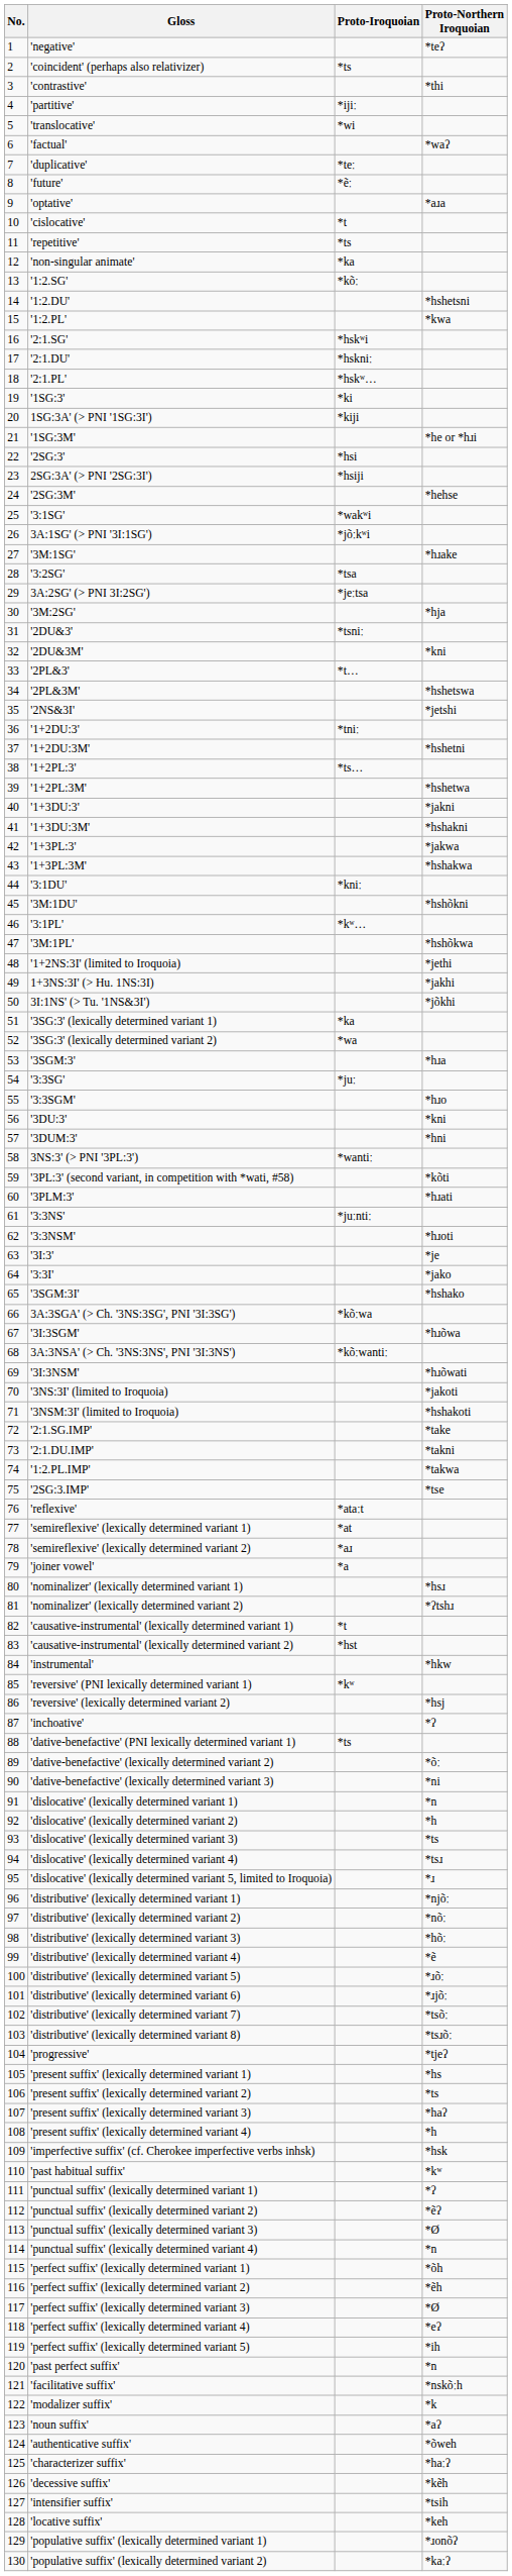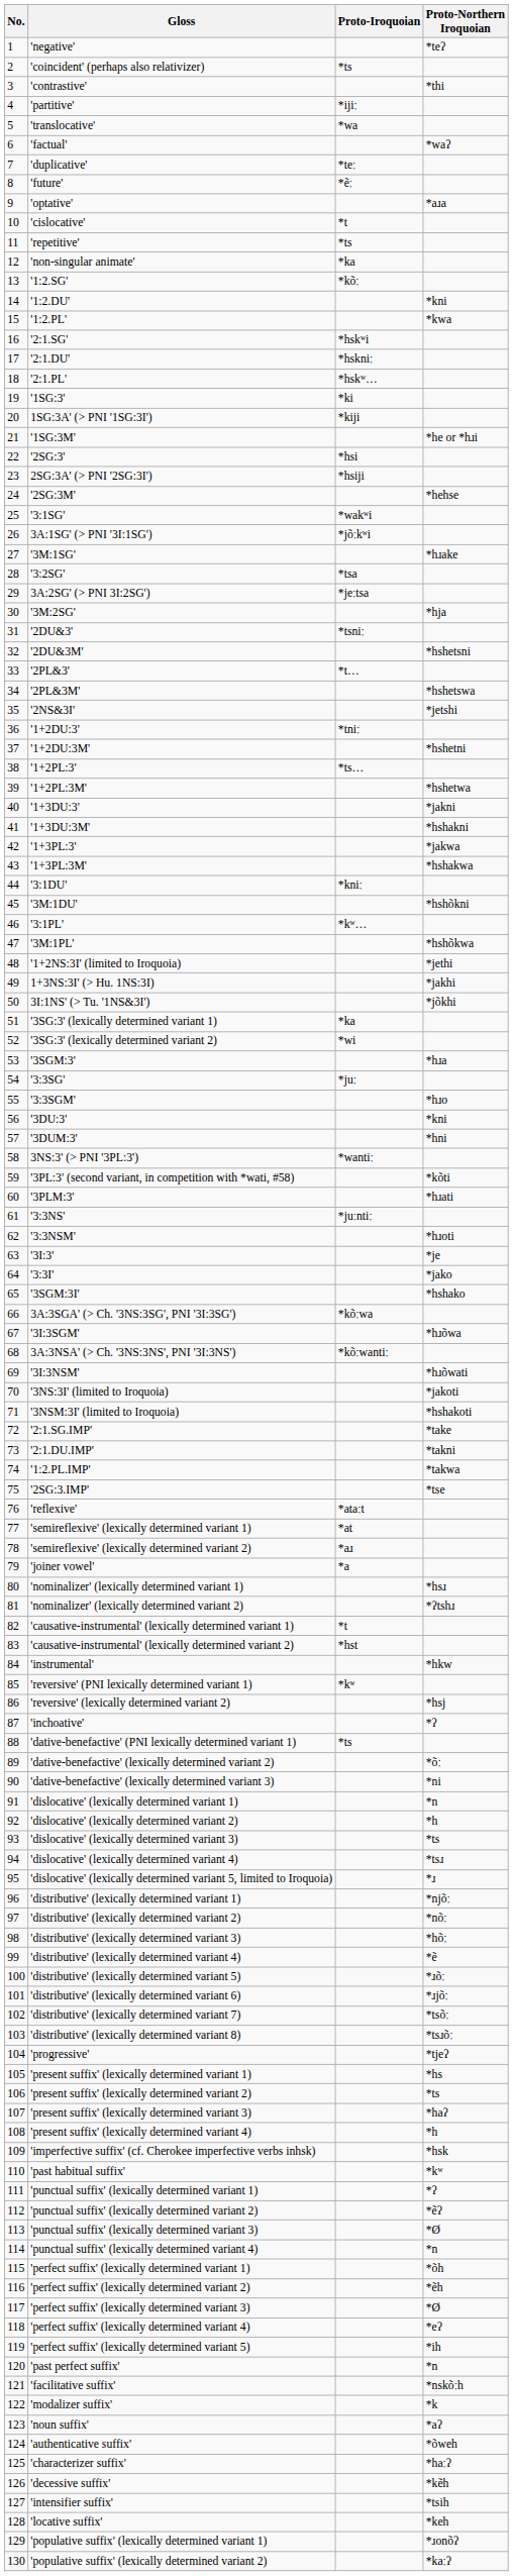 <table class="wikitable sortable" style="font-size: 85%">
 <tr>
 <th>No.</th>
 <th>Gloss</th>
 <th>Proto-Iroquoian</th>
 <th>Proto-Northern <br>Iroquoian</th>
 </tr>
 <tr>
 <td>1</td>
 <td>'negative'</td>
 <td></td>
 <td>*teʔ</td>
 </tr>
 <tr>
 <td>2</td>
 <td>'coincident' (perhaps also relativizer)</td>
 <td>*ts</td>
 <td></td>
 </tr>
 <tr>
 <td>3</td>
 <td>'contrastive'</td>
 <td></td>
 <td>*thi</td>
 </tr>
 <tr>
 <td>4</td>
 <td>'partitive'</td>
 <td>*ijiː</td>
 <td></td>
 </tr>
 <tr>
 <td>5</td>
 <td>'translocative'</td>
-<td>*wi</td>
+<td>*wa</td>
 <td></td>
 </tr>
 <tr>
 <td>6</td>
 <td>'factual'</td>
 <td></td>
 <td>*waʔ</td>
 </tr>
 <tr>
 <td>7</td>
 <td>'duplicative'</td>
 <td>*teː</td>
 <td></td>
 </tr>
 <tr>
 <td>8</td>
 <td>'future'</td>
 <td>*ẽː</td>
 <td></td>
 </tr>
 <tr>
 <td>9</td>
 <td>'optative'</td>
 <td></td>
 <td>*aɹa</td>
 </tr>
 <tr>
 <td>10</td>
 <td>'cislocative'</td>
 <td>*t</td>
 <td></td>
 </tr>
 <tr>
 <td>11</td>
 <td>'repetitive'</td>
 <td>*ts</td>
 <td></td>
 </tr>
 <tr>
 <td>12</td>
 <td>'non-singular animate'</td>
 <td>*ka</td>
 <td></td>
 </tr>
 <tr>
 <td>13</td>
 <td>'1:2.SG'</td>
 <td>*kõː</td>
 <td></td>
 </tr>
 <tr>
 <td>14</td>
 <td>'1:2.DU'</td>
 <td></td>
-<td>*hshetsni</td>
+<td>*kni</td>
 </tr>
 <tr>
 <td>15</td>
 <td>'1:2.PL'</td>
 <td></td>
 <td>*kwa</td>
 </tr>
 <tr>
 <td>16</td>
 <td>'2:1.SG'</td>
 <td>*hskʷi</td>
 <td></td>
 </tr>
 <tr>
 <td>17</td>
 <td>'2:1.DU'</td>
 <td>*hskniː</td>
 <td></td>
 </tr>
 <tr>
 <td>18</td>
 <td>'2:1.PL'</td>
 <td>*hskʷ…</td>
 <td></td>
 </tr>
 <tr>
 <td>19</td>
 <td>'1SG:3'</td>
 <td>*ki</td>
 <td></td>
 </tr>
 <tr>
 <td>20</td>
 <td>1SG:3A' (> PNI '1SG:3I')</td>
 <td>*kiji</td>
 <td></td>
 </tr>
 <tr>
 <td>21</td>
 <td>'1SG:3M'</td>
 <td></td>
 <td>*he or *hɹi</td>
 </tr>
 <tr>
 <td>22</td>
 <td>'2SG:3'</td>
 <td>*hsi</td>
 <td></td>
 </tr>
 <tr>
 <td>23</td>
 <td>2SG:3A' (> PNI '2SG:3I')</td>
 <td>*hsiji</td>
 <td></td>
 </tr>
 <tr>
 <td>24</td>
 <td>'2SG:3M'</td>
 <td></td>
 <td>*hehse</td>
 </tr>
 <tr>
 <td>25</td>
 <td>'3:1SG'</td>
 <td>*wakʷi</td>
 <td></td>
 </tr>
 <tr>
 <td>26</td>
 <td>3A:1SG' (> PNI '3I:1SG')</td>
 <td>*jõːkʷi</td>
 <td></td>
 </tr>
 <tr>
 <td>27</td>
 <td>'3M:1SG'</td>
 <td></td>
 <td>*hɹake</td>
 </tr>
 <tr>
 <td>28</td>
 <td>'3:2SG'</td>
 <td>*tsa</td>
 <td></td>
 </tr>
 <tr>
 <td>29</td>
 <td>3A:2SG' (> PNI 3I:2SG')</td>
 <td>*jeːtsa</td>
 <td></td>
 </tr>
 <tr>
 <td>30</td>
 <td>'3M:2SG'</td>
 <td></td>
 <td>*hja</td>
 </tr>
 <tr>
 <td>31</td>
 <td>'2DU&3'</td>
 <td>*tsniː</td>
 <td></td>
 </tr>
 <tr>
 <td>32</td>
 <td>'2DU&3M'</td>
 <td></td>
-<td>*kni</td>
+<td>*hshetsni</td>
 </tr>
 <tr>
 <td>33</td>
 <td>'2PL&3'</td>
 <td>*t…</td>
 <td></td>
 </tr>
 <tr>
 <td>34</td>
 <td>'2PL&3M'</td>
 <td></td>
 <td>*hshetswa</td>
 </tr>
 <tr>
 <td>35</td>
 <td>'2NS&3I'</td>
 <td></td>
 <td>*jetshi</td>
 </tr>
 <tr>
 <td>36</td>
 <td>'1+2DU:3'</td>
 <td>*tniː</td>
 <td></td>
 </tr>
 <tr>
 <td>37</td>
 <td>'1+2DU:3M'</td>
 <td></td>
 <td>*hshetni</td>
 </tr>
 <tr>
 <td>38</td>
 <td>'1+2PL:3'</td>
 <td>*ts…</td>
 <td></td>
 </tr>
 <tr>
 <td>39</td>
 <td>'1+2PL:3M'</td>
 <td></td>
 <td>*hshetwa</td>
 </tr>
 <tr>
 <td>40</td>
 <td>'1+3DU:3'</td>
 <td></td>
 <td>*jakni</td>
 </tr>
 <tr>
 <td>41</td>
 <td>'1+3DU:3M'</td>
 <td></td>
 <td>*hshakni</td>
 </tr>
 <tr>
 <td>42</td>
 <td>'1+3PL:3'</td>
 <td></td>
 <td>*jakwa</td>
 </tr>
 <tr>
 <td>43</td>
 <td>'1+3PL:3M'</td>
 <td></td>
 <td>*hshakwa</td>
 </tr>
 <tr>
 <td>44</td>
 <td>'3:1DU'</td>
 <td>*kniː</td>
 <td></td>
 </tr>
 <tr>
 <td>45</td>
 <td>'3M:1DU'</td>
 <td></td>
 <td>*hshõkni</td>
 </tr>
 <tr>
 <td>46</td>
 <td>'3:1PL'</td>
 <td>*kʷ…</td>
 <td></td>
 </tr>
 <tr>
 <td>47</td>
 <td>'3M:1PL'</td>
 <td></td>
 <td>*hshõkwa</td>
 </tr>
 <tr>
 <td>48</td>
 <td>'1+2NS:3I' (limited to Iroquoia)</td>
 <td></td>
 <td>*jethi</td>
 </tr>
 <tr>
 <td>49</td>
 <td>1+3NS:3I' (> Hu. 1NS:3I)</td>
 <td></td>
 <td>*jakhi</td>
 </tr>
 <tr>
 <td>50</td>
 <td>3I:1NS' (> Tu. '1NS&3I')</td>
 <td></td>
 <td>*jõkhi</td>
 </tr>
 <tr>
 <td>51</td>
 <td>'3SG:3' (lexically determined variant 1)</td>
 <td>*ka</td>
 <td></td>
 </tr>
 <tr>
 <td>52</td>
 <td>'3SG:3' (lexically determined variant 2)</td>
-<td>*wa</td>
+<td>*wi</td>
 <td></td>
 </tr>
 <tr>
 <td>53</td>
 <td>'3SGM:3'</td>
 <td></td>
 <td>*hɹa</td>
 </tr>
 <tr>
 <td>54</td>
 <td>'3:3SG'</td>
 <td>*juː</td>
 <td></td>
 </tr>
 <tr>
 <td>55</td>
 <td>'3:3SGM'</td>
 <td></td>
 <td>*hɹo</td>
 </tr>
 <tr>
 <td>56</td>
 <td>'3DU:3'</td>
 <td></td>
 <td>*kni</td>
 </tr>
 <tr>
 <td>57</td>
 <td>'3DUM:3'</td>
 <td></td>
 <td>*hni</td>
 </tr>
 <tr>
 <td>58</td>
 <td>3NS:3' (> PNI '3PL:3')</td>
 <td>*wantiː</td>
 <td></td>
 </tr>
 <tr>
 <td>59</td>
 <td>'3PL:3' (second variant, in competition with *wati, #58)</td>
 <td></td>
 <td>*kõti</td>
 </tr>
 <tr>
 <td>60</td>
 <td>'3PLM:3'</td>
 <td></td>
 <td>*hɹati</td>
 </tr>
 <tr>
 <td>61</td>
 <td>'3:3NS'</td>
 <td>*juːntiː</td>
 <td></td>
 </tr>
 <tr>
 <td>62</td>
 <td>'3:3NSM'</td>
 <td></td>
 <td>*hɹoti</td>
 </tr>
 <tr>
 <td>63</td>
 <td>'3I:3'</td>
 <td></td>
 <td>*je</td>
 </tr>
 <tr>
 <td>64</td>
 <td>'3:3I'</td>
 <td></td>
 <td>*jako</td>
 </tr>
 <tr>
 <td>65</td>
 <td>'3SGM:3I'</td>
 <td></td>
 <td>*hshako</td>
 </tr>
 <tr>
 <td>66</td>
 <td>3A:3SGA' (> Ch. '3NS:3SG', PNI '3I:3SG')</td>
 <td>*kõːwa</td>
 <td></td>
 </tr>
 <tr>
 <td>67</td>
 <td>'3I:3SGM'</td>
 <td></td>
 <td>*hɹõwa</td>
 </tr>
 <tr>
 <td>68</td>
 <td>3A:3NSA' (> Ch. '3NS:3NS', PNI '3I:3NS')</td>
 <td>*kõːwantiː</td>
 <td></td>
 </tr>
 <tr>
 <td>69</td>
 <td>'3I:3NSM'</td>
 <td></td>
 <td>*hɹõwati</td>
 </tr>
 <tr>
 <td>70</td>
 <td>'3NS:3I' (limited to Iroquoia)</td>
 <td></td>
 <td>*jakoti</td>
 </tr>
 <tr>
 <td>71</td>
 <td>'3NSM:3I' (limited to Iroquoia)</td>
 <td></td>
 <td>*hshakoti</td>
 </tr>
 <tr>
 <td>72</td>
 <td>'2:1.SG.IMP'</td>
 <td></td>
 <td>*take</td>
 </tr>
 <tr>
 <td>73</td>
 <td>'2:1.DU.IMP'</td>
 <td></td>
 <td>*takni</td>
 </tr>
 <tr>
 <td>74</td>
 <td>'1:2.PL.IMP'</td>
 <td></td>
 <td>*takwa</td>
 </tr>
 <tr>
 <td>75</td>
 <td>'2SG:3.IMP'</td>
 <td></td>
 <td>*tse</td>
 </tr>
 <tr>
 <td>76</td>
 <td>'reflexive'</td>
 <td>*ataːt</td>
 <td></td>
 </tr>
 <tr>
 <td>77</td>
 <td>'semireflexive' (lexically determined variant 1)</td>
 <td>*at</td>
 <td></td>
 </tr>
 <tr>
 <td>78</td>
 <td>'semireflexive' (lexically determined variant 2)</td>
 <td>*aɹ</td>
 <td></td>
 </tr>
 <tr>
 <td>79</td>
 <td>'joiner vowel'</td>
 <td>*a</td>
 <td></td>
 </tr>
 <tr>
 <td>80</td>
 <td>'nominalizer' (lexically determined variant 1)</td>
 <td></td>
 <td>*hsɹ</td>
 </tr>
 <tr>
 <td>81</td>
 <td>'nominalizer' (lexically determined variant 2)</td>
 <td></td>
 <td>*ʔtshɹ</td>
 </tr>
 <tr>
 <td>82</td>
 <td>'causative-instrumental' (lexically determined variant 1)</td>
 <td>*t</td>
 <td></td>
 </tr>
 <tr>
 <td>83</td>
 <td>'causative-instrumental' (lexically determined variant 2)</td>
 <td>*hst</td>
 <td></td>
 </tr>
 <tr>
 <td>84</td>
 <td>'instrumental'</td>
 <td></td>
 <td>*hkw</td>
 </tr>
 <tr>
 <td>85</td>
 <td>'reversive' (PNI lexically determined variant 1)</td>
 <td>*kʷ</td>
 <td></td>
 </tr>
 <tr>
 <td>86</td>
 <td>'reversive' (lexically determined variant 2)</td>
 <td></td>
 <td>*hsj</td>
 </tr>
 <tr>
 <td>87</td>
 <td>'inchoative'</td>
 <td></td>
 <td>*ʔ</td>
 </tr>
 <tr>
 <td>88</td>
 <td>'dative-benefactive' (PNI lexically determined variant 1)</td>
 <td>*ts</td>
 <td></td>
 </tr>
 <tr>
 <td>89</td>
 <td>'dative-benefactive' (lexically determined variant 2)</td>
 <td></td>
 <td>*õː</td>
 </tr>
 <tr>
 <td>90</td>
 <td>'dative-benefactive' (lexically determined variant 3)</td>
 <td></td>
 <td>*ni</td>
 </tr>
 <tr>
 <td>91</td>
 <td>'dislocative' (lexically determined variant 1)</td>
 <td></td>
 <td>*n</td>
 </tr>
 <tr>
 <td>92</td>
 <td>'dislocative' (lexically determined variant 2)</td>
 <td></td>
 <td>*h</td>
 </tr>
 <tr>
 <td>93</td>
 <td>'dislocative' (lexically determined variant 3)</td>
 <td></td>
 <td>*ts</td>
 </tr>
 <tr>
 <td>94</td>
 <td>'dislocative' (lexically determined variant 4)</td>
 <td></td>
 <td>*tsɹ</td>
 </tr>
 <tr>
 <td>95</td>
 <td>'dislocative' (lexically determined variant 5, limited to Iroquoia)</td>
 <td></td>
 <td>*ɹ</td>
 </tr>
 <tr>
 <td>96</td>
 <td>'distributive' (lexically determined variant 1)</td>
 <td></td>
 <td>*njõː</td>
 </tr>
 <tr>
 <td>97</td>
 <td>'distributive' (lexically determined variant 2)</td>
 <td></td>
 <td>*nõː</td>
 </tr>
 <tr>
 <td>98</td>
 <td>'distributive' (lexically determined variant 3)</td>
 <td></td>
 <td>*hõː</td>
 </tr>
 <tr>
 <td>99</td>
 <td>'distributive' (lexically determined variant 4)</td>
 <td></td>
 <td>*ẽ</td>
 </tr>
 <tr>
 <td>100</td>
 <td>'distributive' (lexically determined variant 5)</td>
 <td></td>
 <td>*ɹõː</td>
 </tr>
 <tr>
 <td>101</td>
 <td>'distributive' (lexically determined variant 6)</td>
 <td></td>
 <td>*ɹjõː</td>
 </tr>
 <tr>
 <td>102</td>
 <td>'distributive' (lexically determined variant 7)</td>
 <td></td>
 <td>*tsõː</td>
 </tr>
 <tr>
 <td>103</td>
 <td>'distributive' (lexically determined variant 8)</td>
 <td></td>
 <td>*tsɹõː</td>
 </tr>
 <tr>
 <td>104</td>
 <td>'progressive'</td>
 <td></td>
 <td>*tjeʔ</td>
 </tr>
 <tr>
 <td>105</td>
 <td>'present suffix' (lexically determined variant 1)</td>
 <td></td>
 <td>*hs</td>
 </tr>
 <tr>
 <td>106</td>
 <td>'present suffix' (lexically determined variant 2)</td>
 <td></td>
 <td>*ts</td>
 </tr>
 <tr>
 <td>107</td>
 <td>'present suffix' (lexically determined variant 3)</td>
 <td></td>
 <td>*haʔ</td>
 </tr>
 <tr>
 <td>108</td>
 <td>'present suffix' (lexically determined variant 4)</td>
 <td></td>
 <td>*h</td>
 </tr>
 <tr>
 <td>109</td>
 <td>'imperfective suffix' (cf. Cherokee imperfective verbs inhsk)</td>
 <td></td>
 <td>*hsk</td>
 </tr>
 <tr>
 <td>110</td>
 <td>'past habitual suffix'</td>
 <td></td>
 <td>*kʷ</td>
 </tr>
 <tr>
 <td>111</td>
 <td>'punctual suffix' (lexically determined variant 1)</td>
 <td></td>
 <td>*ʔ</td>
 </tr>
 <tr>
 <td>112</td>
 <td>'punctual suffix' (lexically determined variant 2)</td>
 <td></td>
 <td>*ẽʔ</td>
 </tr>
 <tr>
 <td>113</td>
 <td>'punctual suffix' (lexically determined variant 3)</td>
 <td></td>
 <td>*Ø</td>
 </tr>
 <tr>
 <td>114</td>
 <td>'punctual suffix' (lexically determined variant 4)</td>
 <td></td>
 <td>*n</td>
 </tr>
 <tr>
 <td>115</td>
 <td>'perfect suffix' (lexically determined variant 1)</td>
 <td></td>
 <td>*õh</td>
 </tr>
 <tr>
 <td>116</td>
 <td>'perfect suffix' (lexically determined variant 2)</td>
 <td></td>
 <td>*ẽh</td>
 </tr>
 <tr>
 <td>117</td>
 <td>'perfect suffix' (lexically determined variant 3)</td>
 <td></td>
 <td>*Ø</td>
 </tr>
 <tr>
 <td>118</td>
 <td>'perfect suffix' (lexically determined variant 4)</td>
 <td></td>
 <td>*eʔ</td>
 </tr>
 <tr>
 <td>119</td>
 <td>'perfect suffix' (lexically determined variant 5)</td>
 <td></td>
 <td>*ih</td>
 </tr>
 <tr>
 <td>120</td>
 <td>'past perfect suffix'</td>
 <td></td>
 <td>*n</td>
 </tr>
 <tr>
 <td>121</td>
 <td>'facilitative suffix'</td>
 <td></td>
 <td>*nskõːh</td>
 </tr>
 <tr>
 <td>122</td>
 <td>'modalizer suffix'</td>
 <td></td>
 <td>*k</td>
 </tr>
 <tr>
 <td>123</td>
 <td>'noun suffix'</td>
 <td></td>
 <td>*aʔ</td>
 </tr>
 <tr>
 <td>124</td>
 <td>'authenticative suffix'</td>
 <td></td>
 <td>*õweh</td>
 </tr>
 <tr>
 <td>125</td>
 <td>'characterizer suffix'</td>
 <td></td>
 <td>*haːʔ</td>
 </tr>
 <tr>
 <td>126</td>
 <td>'decessive suffix'</td>
 <td></td>
 <td>*kẽh</td>
 </tr>
 <tr>
 <td>127</td>
 <td>'intensifier suffix'</td>
 <td></td>
 <td>*tsih</td>
 </tr>
 <tr>
 <td>128</td>
 <td>'locative suffix'</td>
 <td></td>
 <td>*keh</td>
 </tr>
 <tr>
 <td>129</td>
 <td>'populative suffix' (lexically determined variant 1)</td>
 <td></td>
 <td>*ɹonõʔ</td>
 </tr>
 <tr>
 <td>130</td>
 <td>'populative suffix' (lexically determined variant 2)</td>
 <td></td>
 <td>*kaːʔ</td>
 </tr>
 </table>
